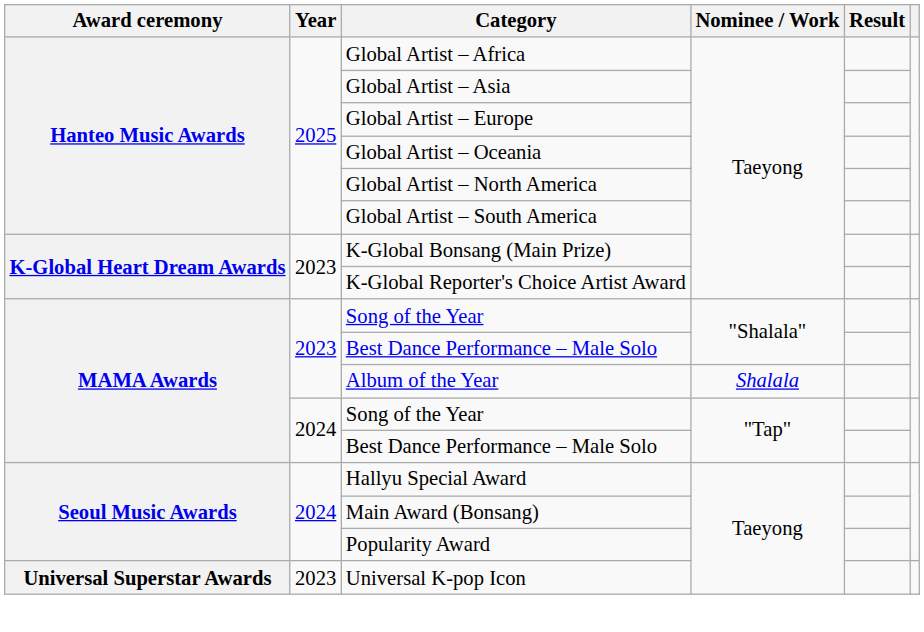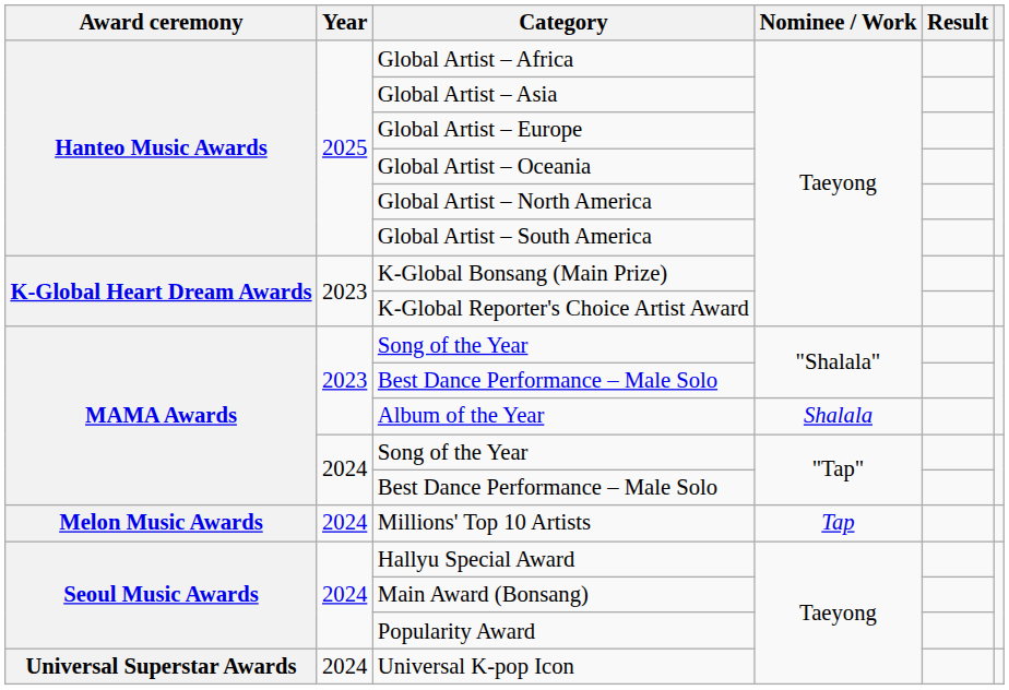 <table class="wikitable plainrowheaders sortable">
 <tr>
 <th scope="col">Award ceremony</th>
 <th scope="col">Year</th>
 <th scope="col">Category</th>
 <th scope="col">Nominee / Work</th>
 <th scope="col">Result</th>
 <th scope="col" class="unsortable"></th>
 </tr>
 <tr>
 <th scope="row" rowspan="6"><a href='#'>Hanteo Music Awards</a></th>
 <td style="text-align:center" rowspan="6"><a href='#'>2025</a></td>
 <td>Global Artist – Africa</td>
 <td style="text-align:center" rowspan="8">Taeyong</td>
 <td></td>
 <td rowspan="6" style="text-align:center"></td>
 </tr>
 <tr>
 <td>Global Artist – Asia</td>
 <td></td>
 </tr>
 <tr>
 <td>Global Artist – Europe</td>
 <td></td>
 </tr>
 <tr>
 <td>Global Artist – Oceania</td>
 <td></td>
 </tr>
 <tr>
 <td>Global Artist – North America</td>
 <td></td>
 </tr>
 <tr>
 <td>Global Artist – South America</td>
 <td></td>
 </tr>
 <tr>
 <th scope="row" rowspan="2"><a href='#'>K-Global Heart Dream Awards</a></th>
 <td rowspan="2" style="text-align:center">2023</td>
 <td>K-Global Bonsang (Main Prize)</td>
 <td></td>
 <td rowspan="2" style="text-align:center"></td>
 </tr>
 <tr>
 <td>K-Global Reporter's Choice Artist Award</td>
 <td></td>
 </tr>
 <tr>
 <th rowspan="5" scope="row"><a href='#'>MAMA Awards</a></th>
 <td rowspan="3" style="text-align:center"><a href='#'>2023</a></td>
 <td><a href='#'>Song of the Year</a></td>
 <td rowspan="2" style="text-align:center">"Shalala"</td>
 <td></td>
 <td rowspan="3" style="text-align:center"></td>
 </tr>
 <tr>
 <td><a href='#'>Best Dance Performance – Male Solo</a></td>
 <td></td>
 </tr>
 <tr>
 <td><a href='#'>Album of the Year</a></td>
 <td style="text-align:center"><em><a href='#'>Shalala</a></em></td>
 <td></td>
 </tr>
 <tr>
 <td style="text-align:center" rowspan="2">2024</td>
 <td>Song of the Year</td>
 <td style="text-align:center" rowspan="2">"Tap"</td>
 <td></td>
 <td style="text-align:center" rowspan="2"></td>
 </tr>
 <tr>
 <td>Best Dance Performance – Male Solo</td>
 <td></td>
 </tr>
 <tr>
+<th scope="row"><a href='#'>Melon Music Awards</a></th>
+<td style="text-align:center"><a href='#'>2024</a></td>
+<td>Millions' Top 10 Artists</td>
+<td style="text-align:center"><em><a href='#'>Tap</a></em></td>
+<td></td>
+<td style="text-align:center"></td>
+</tr>
+<tr>
 <th scope="row" rowspan="3"><a href='#'>Seoul Music Awards</a></th>
 <td rowspan="3" style="text-align:center"><a href='#'>2024</a></td>
 <td>Hallyu Special Award</td>
 <td rowspan="4" style="text-align:center">Taeyong</td>
 <td></td>
 <td rowspan="3" style="text-align:center"></td>
 </tr>
 <tr>
 <td>Main Award (Bonsang)</td>
 <td></td>
 </tr>
 <tr>
 <td>Popularity Award</td>
 <td></td>
 </tr>
 <tr>
 <th scope="row">Universal Superstar Awards</th>
-<td style="text-align:center">2023</td>
+<td style="text-align:center">2024</td>
 <td>Universal K-pop Icon</td>
 <td></td>
 <td style="text-align:center"></td>
 </tr>
 </table>
